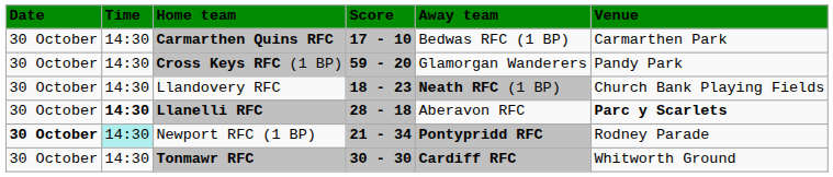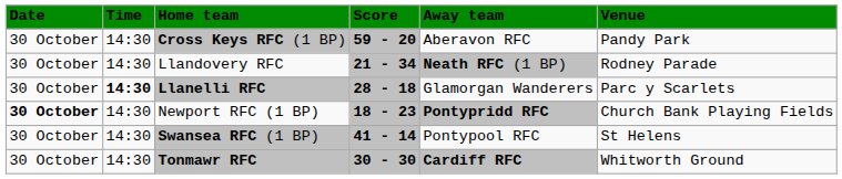 <table class="wikitable" style="margin:0.5em auto; font-size:95%">
 <tr bgcolor="#008B00">
 <td><strong>Date</strong></td>
 <td><strong>Time</strong></td>
 <td><strong>Home team</strong></td>
 <td><strong>Score</strong></td>
 <td><strong>Away team</strong></td>
 <td><strong>Venue</strong></td>
 </tr>
 <tr>
 <td>30 October</td>
 <td>14:30</td>
-<td bgcolor="silver"><strong>Carmarthen Quins RFC</strong></td>
-<td bgcolor="silver"><strong>17 - 10</strong></td>
-<td>Bedwas RFC (1 BP)</td>
-<td>Carmarthen Park</td>
-</tr>
-<tr>
-<td>30 October</td>
-<td>14:30</td>
 <td bgcolor="silver"><strong>Cross Keys RFC</strong> (1 BP)</td>
 <td bgcolor="silver"><strong>59 - 20</strong></td>
-<td>Glamorgan Wanderers</td>
+<td>Aberavon RFC</td>
 <td>Pandy Park</td>
 </tr>
 <tr>
 <td>30 October</td>
 <td>14:30</td>
 <td>Llandovery RFC</td>
-<td bgcolor="silver"><strong>18 - 23</strong></td>
+<td bgcolor="silver"><strong>21 - 34</strong></td>
 <td bgcolor="silver"><strong>Neath RFC</strong> (1 BP)</td>
-<td>Church Bank Playing Fields</td>
+<td>Rodney Parade</td>
 </tr>
 <tr>
 <td>30 October</td>
 <td><strong>14:30</strong></td>
 <td bgcolor="silver"><strong>Llanelli RFC</strong></td>
 <td bgcolor="silver"><strong>28 - 18</strong></td>
-<td>Aberavon RFC</td>
-<td><strong>Parc y Scarlets</strong></td>
+<td>Glamorgan Wanderers</td>
+<td>Parc y Scarlets</td>
 </tr>
 <tr>
 <td><strong>30 October</strong></td>
-<td style="background: paleturquoise;">14:30</td>
+<td>14:30</td>
 <td>Newport RFC (1 BP)</td>
-<td bgcolor="silver"><strong>21 - 34</strong></td>
+<td bgcolor="silver"><strong>18 - 23</strong></td>
 <td bgcolor="silver"><strong>Pontypridd RFC</strong></td>
-<td>Rodney Parade</td>
+<td>Church Bank Playing Fields</td>
+</tr>
+<tr>
+<td>30 October</td>
+<td>14:30</td>
+<td bgcolor="silver"><strong>Swansea RFC</strong> (1 BP)</td>
+<td bgcolor="silver"><strong>41 - 14</strong></td>
+<td>Pontypool RFC</td>
+<td>St Helens</td>
 </tr>
 <tr>
 <td>30 October</td>
 <td>14:30</td>
 <td bgcolor="silver"><strong>Tonmawr RFC</strong></td>
 <td bgcolor="silver"><strong>30 - 30</strong></td>
 <td bgcolor="silver"><strong>Cardiff RFC</strong></td>
 <td>Whitworth Ground</td>
 </tr>
 </table>
